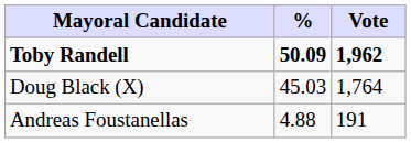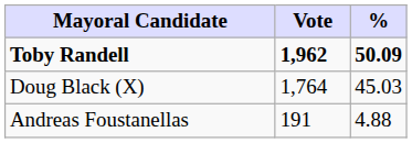 <table class="wikitable">
 <tr>
 <th style="background:#ddf; width:200px;">Mayoral Candidate</th>
+<th style="background:#ddf; width:50px;">Vote</th>
 <th style="background:#ddf; width:30px;">%</th>
-<th style="background:#ddf; width:50px;">Vote</th>
 </tr>
 <tr>
 <td><strong>Toby Randell</strong></td>
+<td><strong>1,962</strong></td>
 <td><strong>50.09</strong></td>
-<td><strong>1,962</strong></td>
 </tr>
 <tr>
 <td>Doug Black (X)</td>
+<td>1,764</td>
 <td>45.03</td>
-<td>1,764</td>
 </tr>
 <tr>
 <td>Andreas Foustanellas</td>
+<td>191</td>
 <td>4.88</td>
-<td>191</td>
 </tr>
 </table>
